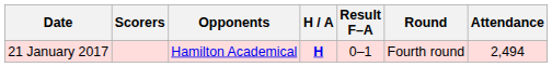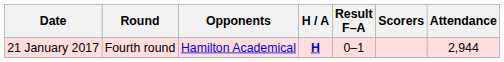 <table class="wikitable" style="text-align:center">
 <tr>
 <th>Date</th>
-<th>Scorers</th>
+<th>Round</th>
 <th>Opponents</th>
 <th>H / A</th>
 <th>Result<br>F–A</th>
-<th>Round</th>
+<th>Scorers</th>
 <th>Attendance</th>
 </tr>
 <tr bgcolor=#ffdddd>
 <td>21 January 2017</td>
-<td></td>
+<td>Fourth round</td>
 <td><a href='#'>Hamilton Academical</a></td>
 <td><strong><a href='#'>H</a></strong></td>
 <td>0–1</td>
-<td>Fourth round</td>
-<td>2,494</td>
+<td></td>
+<td>2,944</td>
 </tr>
 </table>
